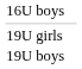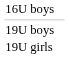 <table>
 <tr>
 <td>16U boys</td>
 <td></td>
 <td></td>
 <td></td>
 </tr>
 <tr bgcolor=#dddddd>
 <td colspan=4></td>
 </tr>
 <tr>
+<td>19U boys</td>
+<td></td>
+<td></td>
+<td></td>
+</tr>
+<tr>
 <td>19U girls</td>
 <td></td>
 <td></td>
 <td></td>
 </tr>
-<tr>
-<td>19U boys</td>
-<td></td>
-<td></td>
-<td></td>
-</tr>
 </table>
